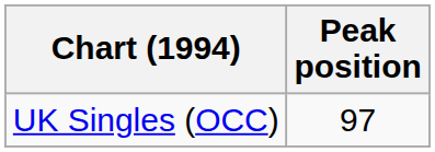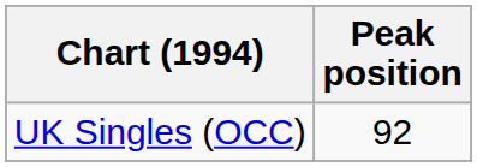 <table class="wikitable sortable">
 <tr>
 <th>Chart (1994)</th>
 <th>Peak<br>position</th>
 </tr>
 <tr>
 <td align="left"><a href='#'>UK Singles</a> (<a href='#'>OCC</a>)</td>
-<td style="text-align:center;">97</td>
+<td style="text-align:center;">92</td>
 </tr>
 </table>
